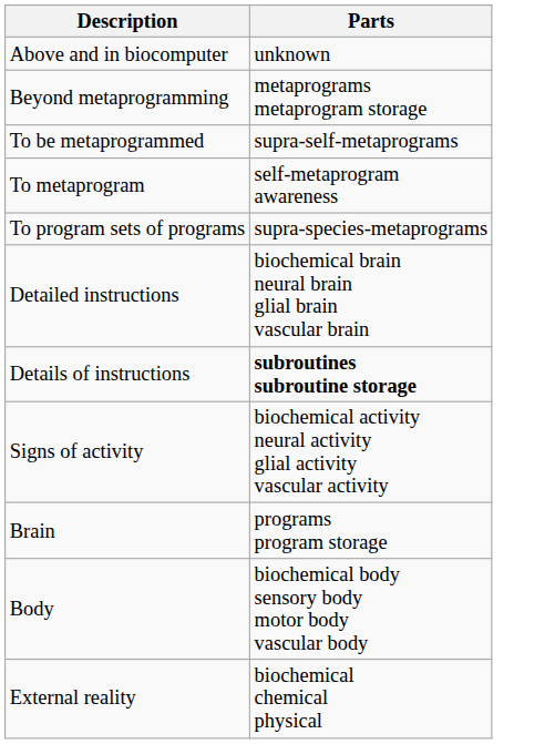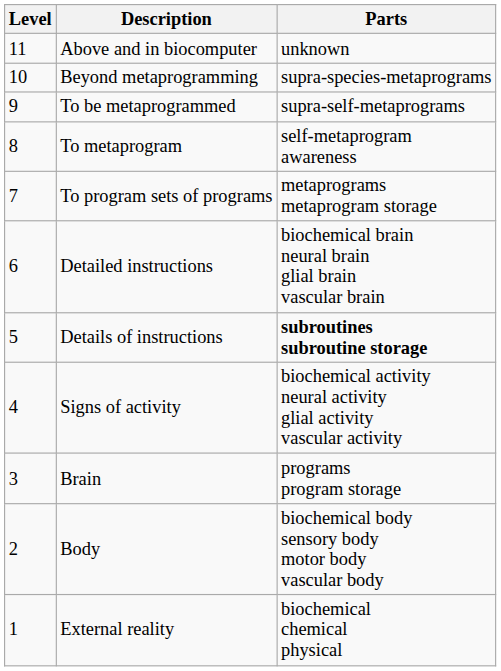 <table class="wikitable">
 <tr>
+<th>Level</th>
 <th>Description</th>
 <th>Parts</th>
 </tr>
 <tr>
+<td>11</td>
 <td>Above and in biocomputer</td>
 <td>unknown</td>
 </tr>
 <tr>
+<td>10</td>
 <td>Beyond metaprogramming</td>
-<td>metaprograms<br>metaprogram storage</td>
+<td>supra-species-metaprograms</td>
 </tr>
 <tr>
+<td>9</td>
 <td>To be metaprogrammed</td>
 <td>supra-self-metaprograms</td>
 </tr>
 <tr>
+<td>8</td>
 <td>To metaprogram</td>
 <td>self-metaprogram<br>awareness</td>
 </tr>
 <tr>
+<td>7</td>
 <td>To program sets of programs</td>
-<td>supra-species-metaprograms</td>
+<td>metaprograms<br>metaprogram storage</td>
 </tr>
 <tr>
+<td>6</td>
 <td>Detailed instructions</td>
 <td>biochemical brain<br>neural brain<br>glial brain<br>vascular brain</td>
 </tr>
 <tr>
+<td>5</td>
 <td>Details of instructions</td>
 <td><strong>subroutines<br>subroutine storage</strong></td>
 </tr>
 <tr>
+<td>4</td>
 <td>Signs of activity</td>
 <td>biochemical activity<br>neural activity<br>glial activity<br>vascular activity</td>
 </tr>
 <tr>
+<td>3</td>
 <td>Brain</td>
 <td>programs<br>program storage</td>
 </tr>
 <tr>
+<td>2</td>
 <td>Body</td>
 <td>biochemical body<br>sensory body<br>motor body<br>vascular body</td>
 </tr>
 <tr>
+<td>1</td>
 <td>External reality</td>
 <td>biochemical<br>chemical<br>physical</td>
 </tr>
 </table>
